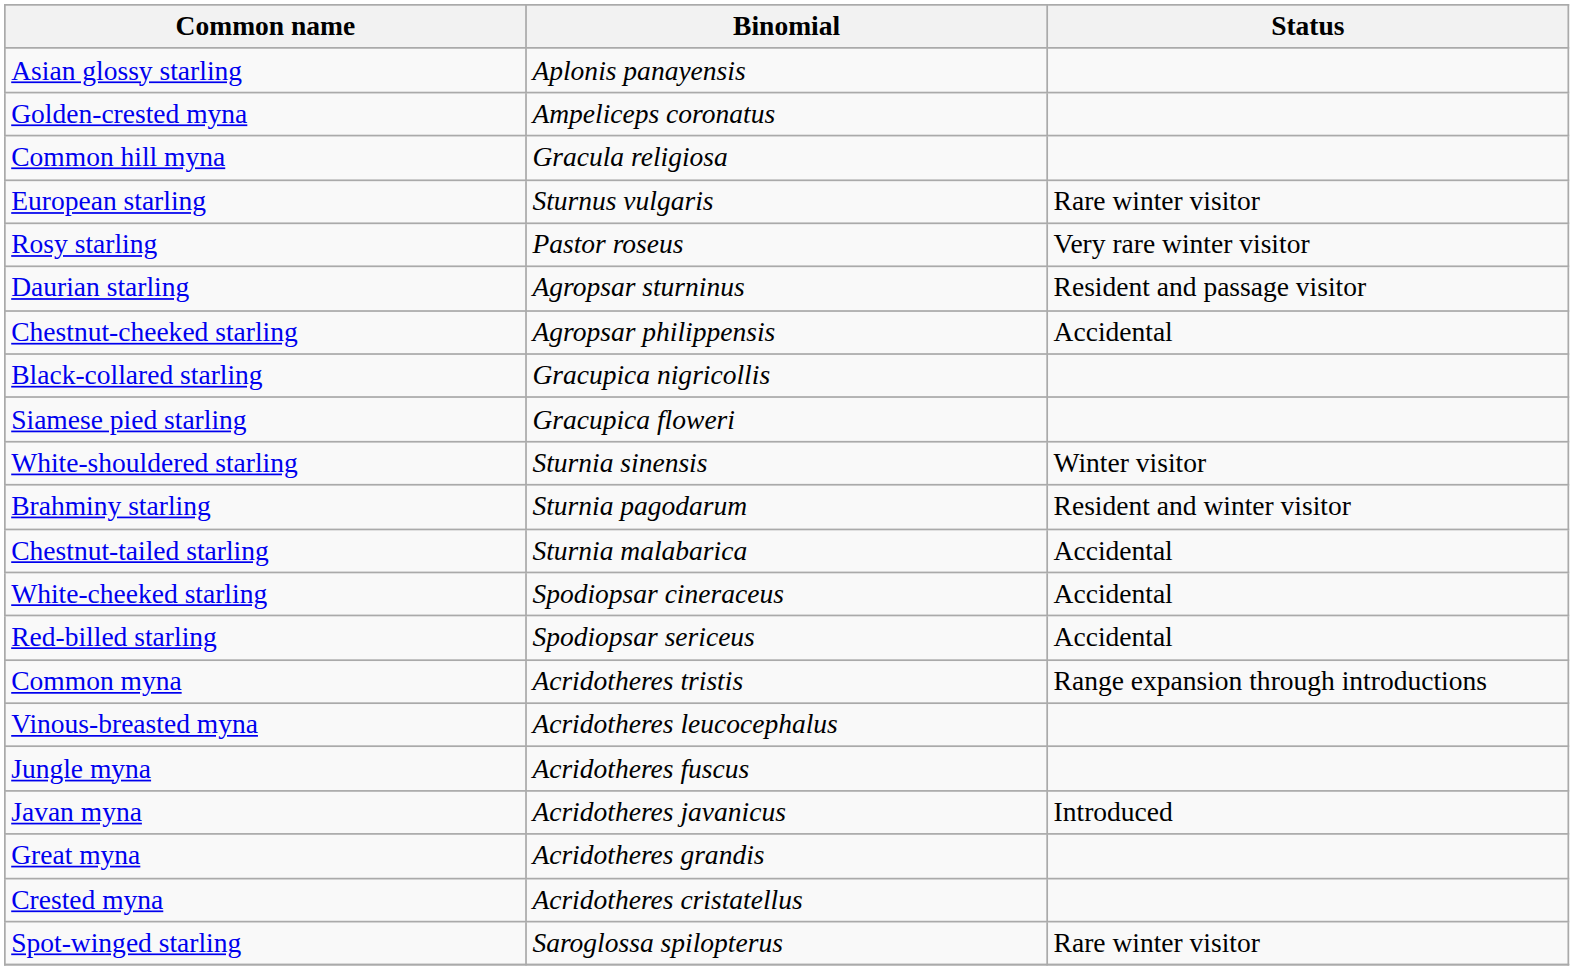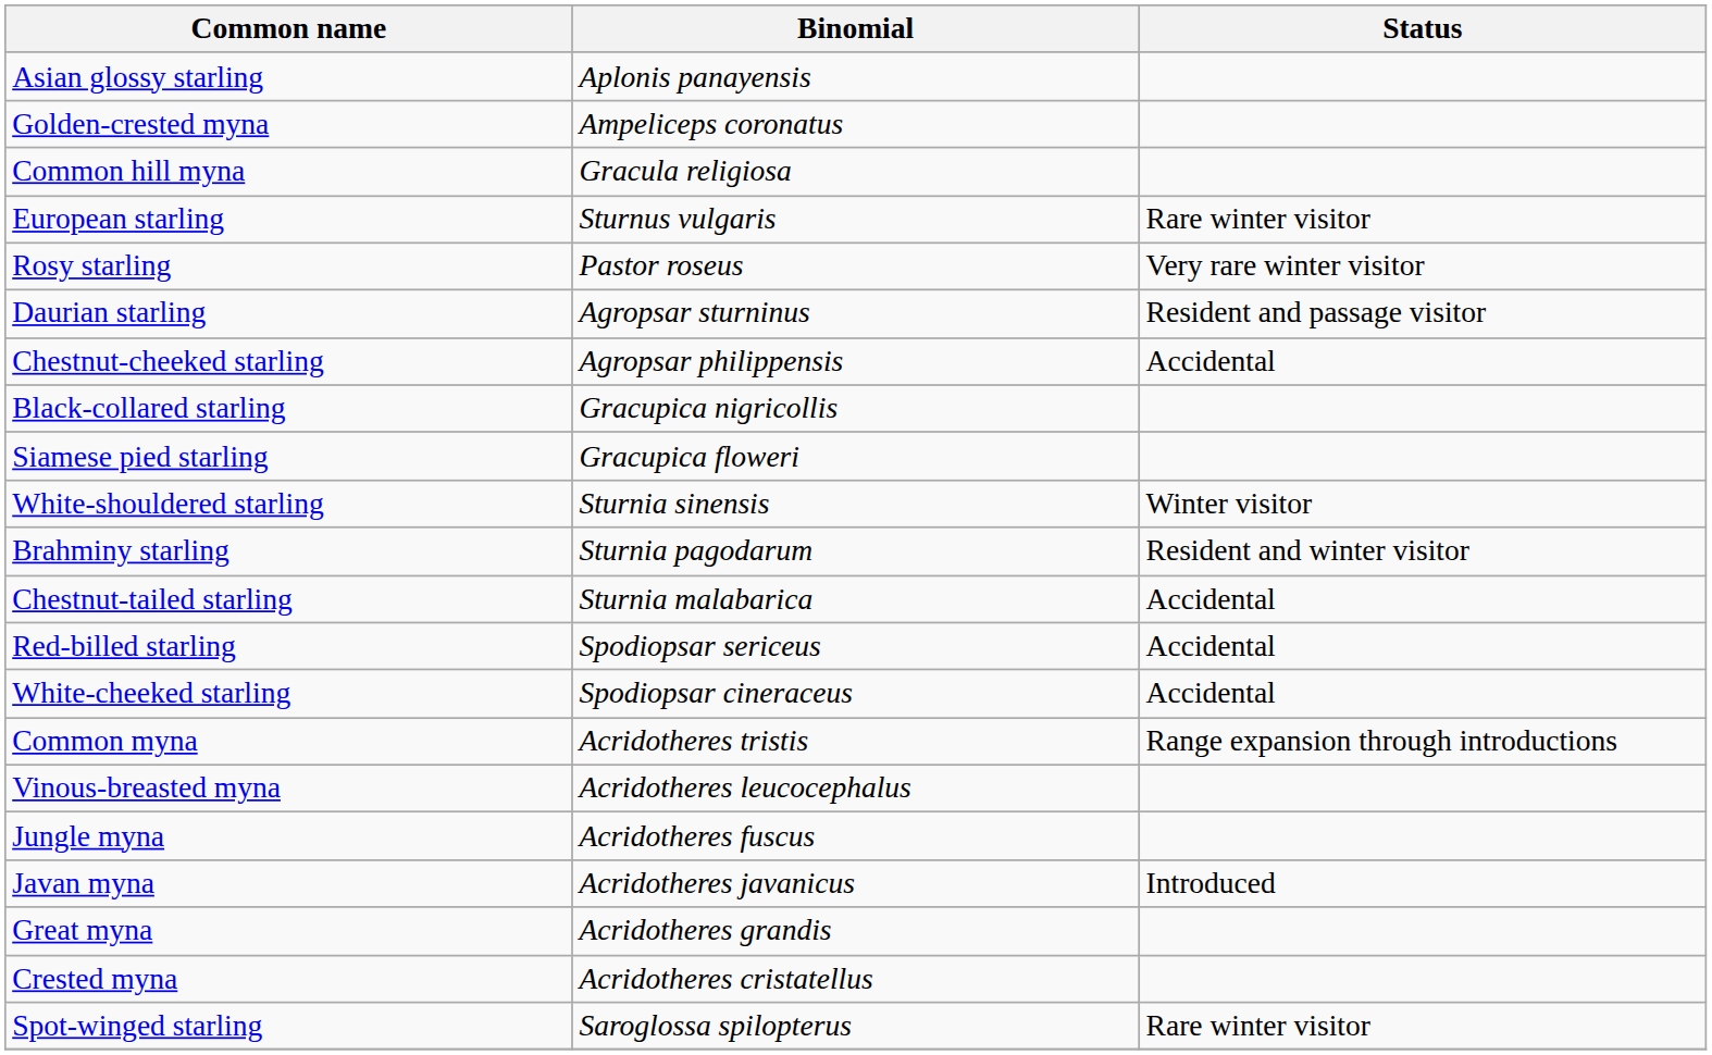 <table width=72% class="wikitable">
 <tr>
 <th width=24%>Common name</th>
 <th width=24%>Binomial</th>
 <th width=24%>Status</th>
 </tr>
 <tr>
 <td><a href='#'>Asian glossy starling</a></td>
 <td><em>Aplonis panayensis</em></td>
 <td></td>
 </tr>
 <tr>
 <td><a href='#'>Golden-crested myna</a></td>
 <td><em>Ampeliceps coronatus</em></td>
 <td></td>
 </tr>
 <tr>
 <td><a href='#'>Common hill myna</a></td>
 <td><em>Gracula religiosa</em></td>
 <td></td>
 </tr>
 <tr>
 <td><a href='#'>European starling</a></td>
 <td><em>Sturnus vulgaris</em></td>
 <td>Rare winter visitor</td>
 </tr>
 <tr>
 <td><a href='#'>Rosy starling</a></td>
 <td><em>Pastor roseus</em></td>
 <td>Very rare winter visitor</td>
 </tr>
 <tr>
 <td><a href='#'>Daurian starling</a></td>
 <td><em>Agropsar sturninus</em></td>
 <td>Resident and passage visitor</td>
 </tr>
 <tr>
 <td><a href='#'>Chestnut-cheeked starling</a></td>
 <td><em>Agropsar philippensis</em></td>
 <td>Accidental</td>
 </tr>
 <tr>
 <td><a href='#'>Black-collared starling</a></td>
 <td><em>Gracupica nigricollis</em></td>
 <td></td>
 </tr>
 <tr>
 <td><a href='#'>Siamese pied starling</a></td>
 <td><em>Gracupica floweri</em></td>
 <td></td>
 </tr>
 <tr>
 <td><a href='#'>White-shouldered starling</a></td>
 <td><em>Sturnia sinensis</em></td>
 <td>Winter visitor</td>
 </tr>
 <tr>
 <td><a href='#'>Brahminy starling</a></td>
 <td><em>Sturnia pagodarum</em></td>
 <td>Resident and winter visitor</td>
 </tr>
 <tr>
 <td><a href='#'>Chestnut-tailed starling</a></td>
 <td><em>Sturnia malabarica</em></td>
 <td>Accidental</td>
 </tr>
 <tr>
-<td><a href='#'>White-cheeked starling</a></td>
-<td><em>Spodiopsar cineraceus</em></td>
+<td><a href='#'>Red-billed starling</a></td>
+<td><em>Spodiopsar sericeus</em></td>
 <td>Accidental</td>
 </tr>
 <tr>
-<td><a href='#'>Red-billed starling</a></td>
-<td><em>Spodiopsar sericeus</em></td>
+<td><a href='#'>White-cheeked starling</a></td>
+<td><em>Spodiopsar cineraceus</em></td>
 <td>Accidental</td>
 </tr>
 <tr>
 <td><a href='#'>Common myna</a></td>
 <td><em>Acridotheres tristis</em></td>
 <td>Range expansion through introductions</td>
 </tr>
 <tr>
 <td><a href='#'>Vinous-breasted myna</a></td>
 <td><em>Acridotheres leucocephalus</em></td>
 <td></td>
 </tr>
 <tr>
 <td><a href='#'>Jungle myna</a></td>
 <td><em>Acridotheres fuscus</em></td>
 <td></td>
 </tr>
 <tr>
 <td><a href='#'>Javan myna</a></td>
 <td><em>Acridotheres javanicus</em></td>
 <td>Introduced</td>
 </tr>
 <tr>
 <td><a href='#'>Great myna</a></td>
 <td><em>Acridotheres grandis</em></td>
 <td></td>
 </tr>
 <tr>
 <td><a href='#'>Crested myna</a></td>
 <td><em>Acridotheres cristatellus</em></td>
 <td></td>
 </tr>
 <tr>
 <td><a href='#'>Spot-winged starling</a></td>
 <td><em>Saroglossa spilopterus</em></td>
 <td>Rare winter visitor</td>
 </tr>
 <tr>
 </tr>
 </table>
